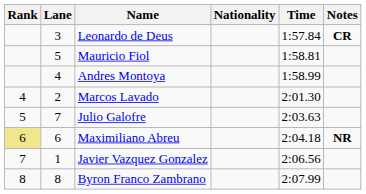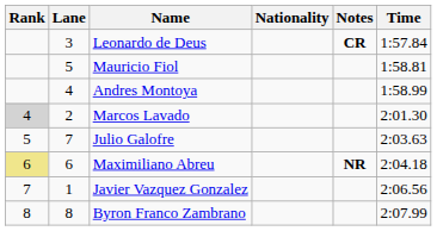 <table class="wikitable sortable" style="text-align:center">
 <tr>
 <th>Rank</th>
 <th>Lane</th>
 <th>Name</th>
 <th>Nationality</th>
+<th>Notes</th>
 <th>Time</th>
-<th>Notes</th>
 </tr>
 <tr>
 <td></td>
 <td>3</td>
 <td align=left><a href='#'>Leonardo de Deus</a></td>
 <td align=left></td>
+<td><strong>CR</strong></td>
 <td>1:57.84</td>
-<td><strong>CR</strong></td>
 </tr>
 <tr>
 <td></td>
 <td>5</td>
 <td align=left><a href='#'>Mauricio Fiol</a></td>
 <td align=left></td>
+<td></td>
 <td>1:58.81</td>
-<td></td>
 </tr>
 <tr>
 <td></td>
 <td>4</td>
 <td align=left><a href='#'>Andres Montoya</a></td>
 <td align=left></td>
+<td></td>
 <td>1:58.99</td>
-<td></td>
 </tr>
 <tr>
-<td>4</td>
+<td style="background: lightgrey;">4</td>
 <td>2</td>
 <td align=left><a href='#'>Marcos Lavado</a></td>
 <td align=left></td>
+<td></td>
 <td>2:01.30</td>
-<td></td>
 </tr>
 <tr>
 <td>5</td>
 <td>7</td>
 <td align=left><a href='#'>Julio Galofre</a></td>
 <td align=left></td>
+<td></td>
 <td>2:03.63</td>
-<td></td>
 </tr>
 <tr>
 <td style="background: khaki;">6</td>
 <td>6</td>
 <td align=left><a href='#'>Maximiliano Abreu</a></td>
 <td align=left></td>
+<td><strong>NR</strong></td>
 <td>2:04.18</td>
-<td><strong>NR</strong></td>
 </tr>
 <tr>
 <td>7</td>
 <td>1</td>
 <td align=left><a href='#'>Javier Vazquez Gonzalez</a></td>
 <td align=left></td>
+<td></td>
 <td>2:06.56</td>
-<td></td>
 </tr>
 <tr>
 <td>8</td>
 <td>8</td>
 <td align=left><a href='#'>Byron Franco Zambrano</a></td>
 <td align=left></td>
+<td></td>
 <td>2:07.99</td>
-<td></td>
 </tr>
 </table>
